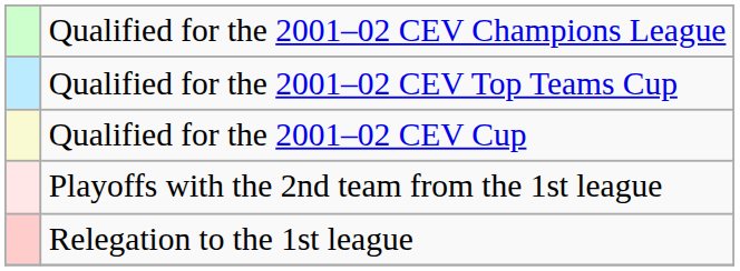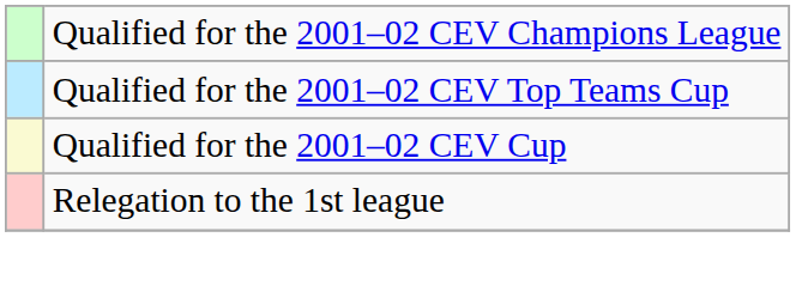 <table class="wikitable" style="text-align: left;">
 <tr>
 <td width=10px bgcolor=#CCFFCC></td>
 <td>Qualified for the <a href='#'>2001–02 CEV Champions League</a></td>
 </tr>
 <tr>
 <td width=10px bgcolor=#BBEBFF></td>
 <td>Qualified for the <a href='#'>2001–02 CEV Top Teams Cup</a></td>
 </tr>
 <tr>
 <td width=10px bgcolor=#FAFAD2></td>
 <td>Qualified for the <a href='#'>2001–02 CEV Cup</a></td>
 </tr>
 <tr>
-<td width=10px bgcolor=#FFE7E7></td>
-<td>Playoffs with the 2nd team from the 1st league</td>
-</tr>
-<tr>
 <td width=10px bgcolor=#FFCCCC></td>
 <td>Relegation to the 1st league</td>
 </tr>
 <tr>
 </tr>
 </table>
